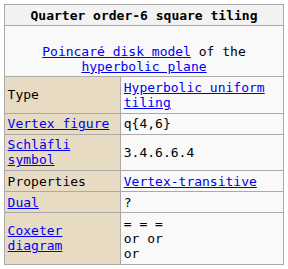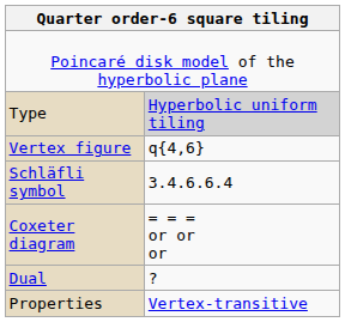 <table class=wikitable align="right" width="280">
 <tr>
 <th bgcolor=#e7dcc3 colspan=2>Quarter order-6 square tiling</th>
 </tr>
 <tr>
 <td align=center colspan=2><br><a href='#'>Poincaré disk model</a> of the <a href='#'>hyperbolic plane</a></td>
 </tr>
 <tr>
 <td bgcolor=#e7dcc3 width=110>Type</td>
-<td><a href='#'>Hyperbolic uniform tiling</a></td>
+<td style="background: lightgrey;"><a href='#'>Hyperbolic uniform tiling</a></td>
 </tr>
 <tr>
 <td bgcolor=#e7dcc3><a href='#'>Vertex figure</a></td>
 <td>q{4,6}</td>
 </tr>
 <tr>
 <td bgcolor=#e7dcc3><a href='#'>Schläfli symbol</a></td>
 <td>3.4.6.6.4</td>
 </tr>
 <tr>
-<td bgcolor=#e7dcc3>Properties</td>
-<td><a href='#'>Vertex-transitive</a></td>
+<td bgcolor=#e7dcc3><a href='#'>Coxeter diagram</a></td>
+<td> =  =  =<br> or  or<br> or </td>
 </tr>
 <tr>
 <td bgcolor=#e7dcc3><a href='#'>Dual</a></td>
 <td>?</td>
 </tr>
 <tr>
-<td bgcolor=#e7dcc3><a href='#'>Coxeter diagram</a></td>
-<td> =  =  =<br> or  or<br> or </td>
+<td bgcolor=#e7dcc3>Properties</td>
+<td><a href='#'>Vertex-transitive</a></td>
 </tr>
 </table>
